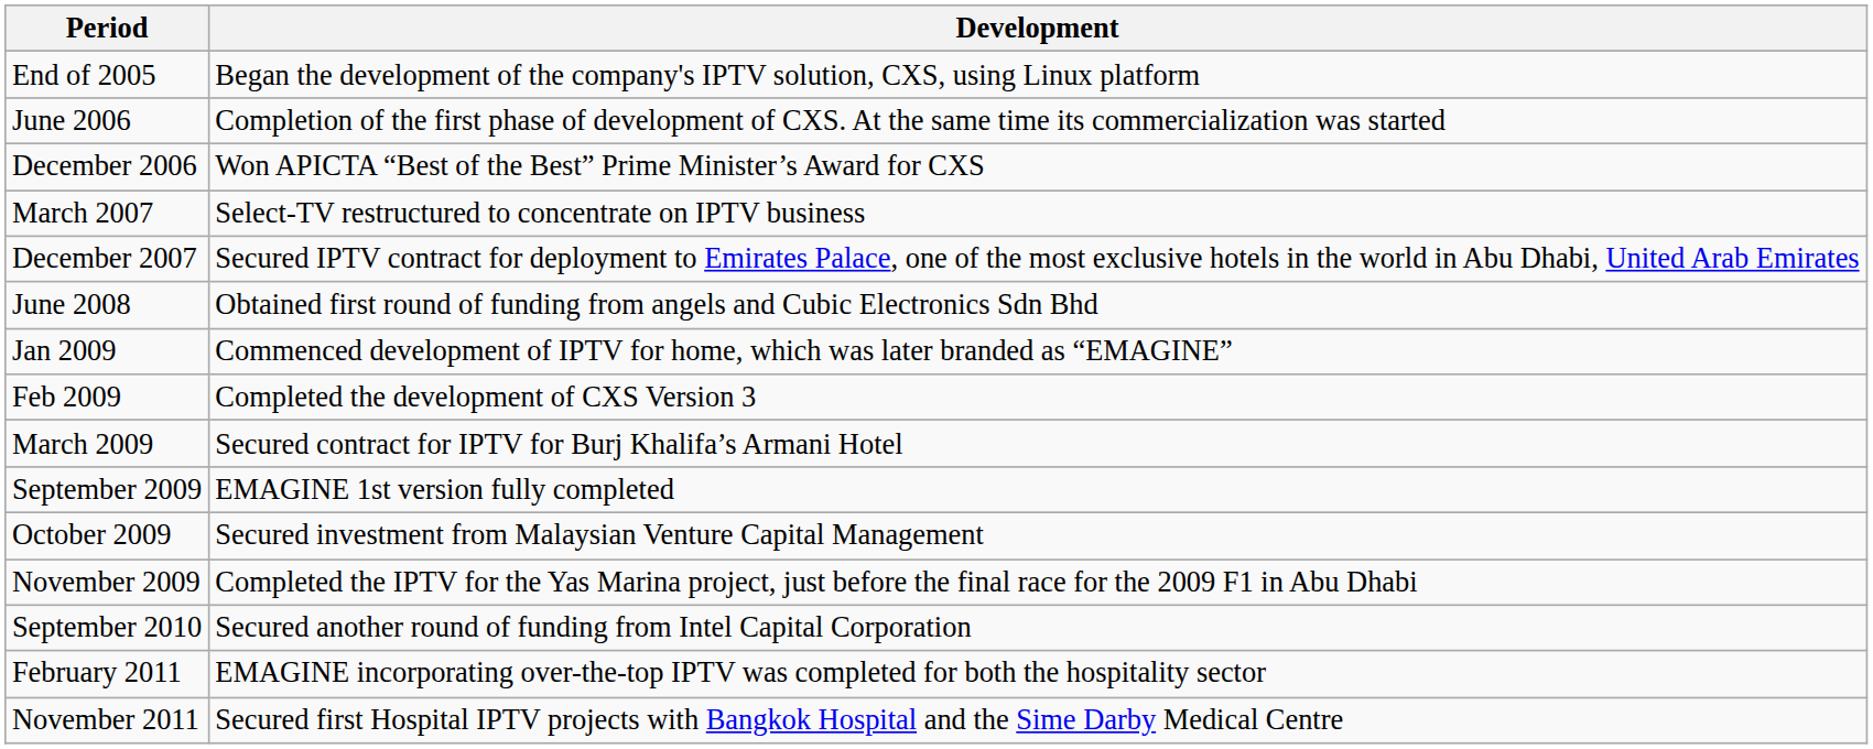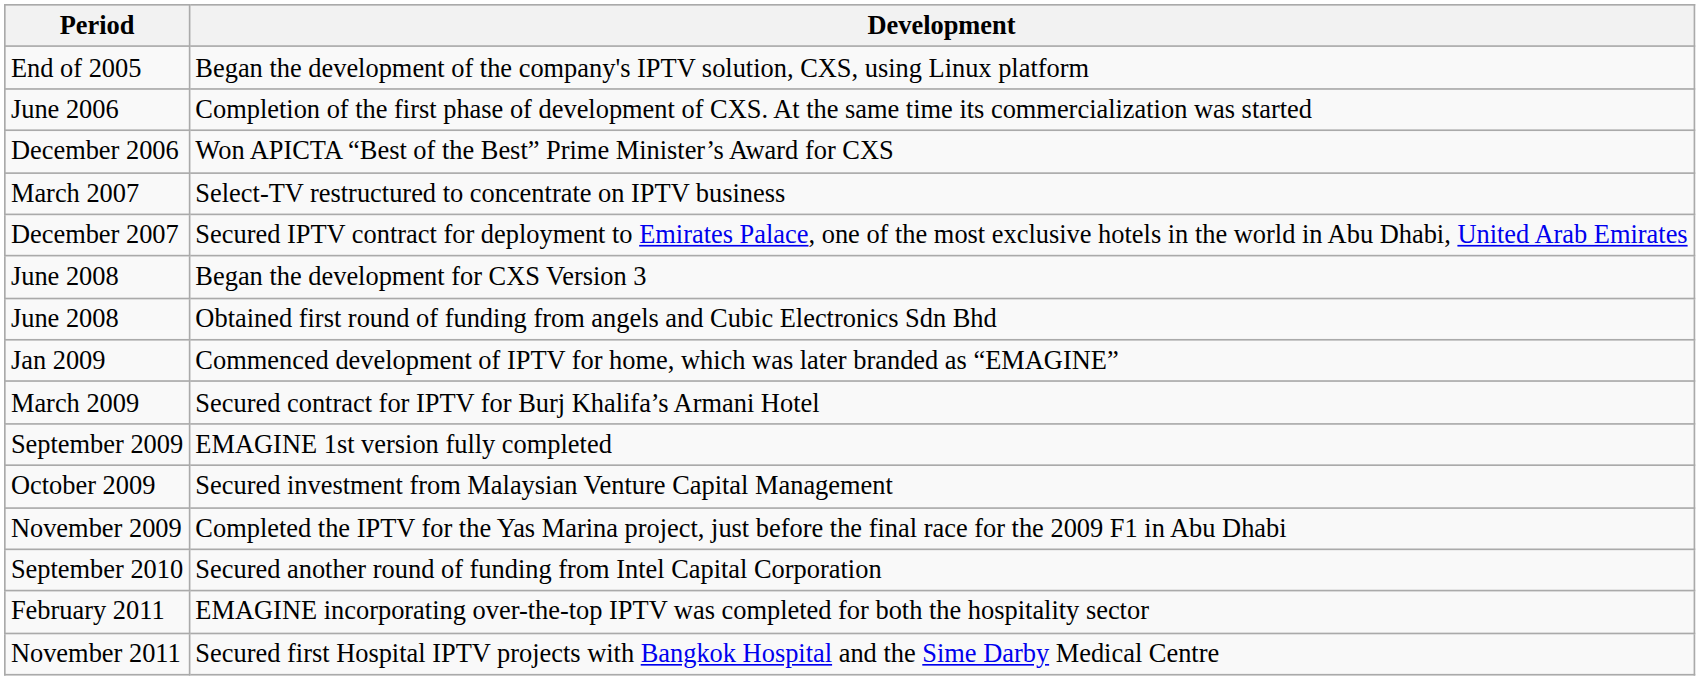 <table class="wikitable">
 <tr>
 <th>Period</th>
 <th>Development</th>
 </tr>
 <tr>
 <td>End of 2005</td>
 <td>Began the development of the company's IPTV solution, CXS, using Linux platform</td>
 </tr>
 <tr>
 <td>June 2006</td>
 <td>Completion of the first phase of development of CXS. At the same time its commercialization was started</td>
 </tr>
 <tr>
 <td>December 2006</td>
 <td>Won APICTA “Best of the Best” Prime Minister’s Award for CXS</td>
 </tr>
 <tr>
 <td>March 2007</td>
 <td>Select-TV restructured to concentrate on IPTV business</td>
 </tr>
 <tr>
 <td>December 2007</td>
 <td>Secured IPTV contract for deployment to <a href='#'>Emirates Palace</a>, one of the most exclusive hotels in the world in Abu Dhabi, <a href='#'>United Arab Emirates</a></td>
 </tr>
 <tr>
 <td>June 2008</td>
+<td>Began the development for CXS Version 3</td>
+</tr>
+<tr>
+<td>June 2008</td>
 <td>Obtained first round of funding from angels and Cubic Electronics Sdn Bhd</td>
 </tr>
 <tr>
 <td>Jan 2009</td>
 <td>Commenced development of IPTV for home, which was later branded as “EMAGINE”</td>
-</tr>
-<tr>
-<td>Feb 2009</td>
-<td>Completed the development of CXS Version 3</td>
 </tr>
 <tr>
 <td>March 2009</td>
 <td>Secured contract for IPTV for Burj Khalifa’s Armani Hotel</td>
 </tr>
 <tr>
 <td>September 2009</td>
 <td>EMAGINE 1st version fully completed</td>
 </tr>
 <tr>
 <td>October 2009</td>
 <td>Secured investment from Malaysian Venture Capital Management</td>
 </tr>
 <tr>
 <td>November 2009</td>
 <td>Completed the IPTV for the Yas Marina project, just before the final race for the 2009 F1 in Abu Dhabi</td>
 </tr>
 <tr>
 <td>September 2010</td>
 <td>Secured another round of funding from Intel Capital Corporation</td>
 </tr>
 <tr>
 <td>February 2011</td>
 <td>EMAGINE incorporating over-the-top IPTV was completed for both the hospitality sector</td>
 </tr>
 <tr>
 <td>November 2011</td>
 <td>Secured first Hospital IPTV projects with <a href='#'>Bangkok Hospital</a> and the <a href='#'>Sime Darby</a> Medical Centre</td>
 </tr>
 </table>
